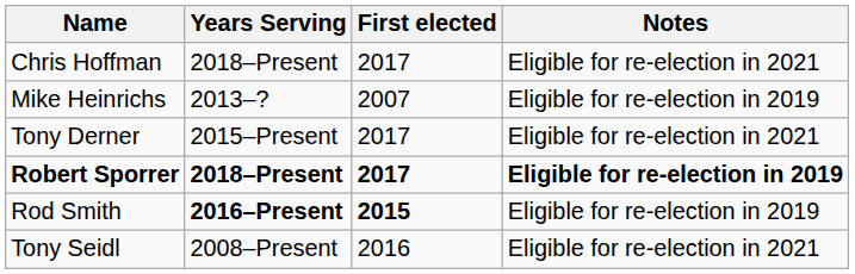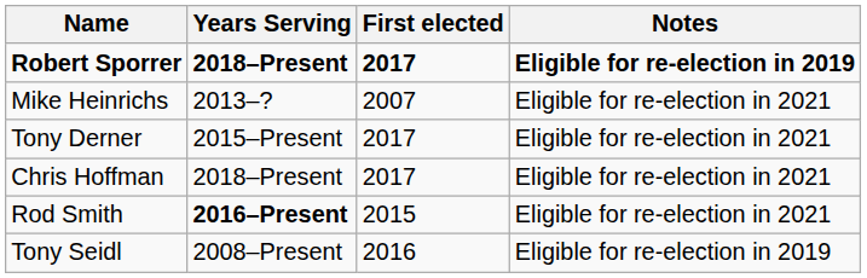 <table class="wikitable">
 <tr>
 <th>Name</th>
 <th>Years Serving</th>
 <th>First elected</th>
 <th>Notes</th>
 </tr>
 <tr>
-<td>Chris Hoffman</td>
-<td>2018–Present</td>
-<td>2017</td>
-<td>Eligible for re-election in 2021</td>
+<td><strong>Robert Sporrer</strong></td>
+<td><strong>2018–Present</strong></td>
+<td><strong>2017</strong></td>
+<td><strong>Eligible for re-election in 2019</strong></td>
 </tr>
 <tr>
 <td>Mike Heinrichs</td>
 <td>2013–?</td>
 <td>2007</td>
-<td>Eligible for re-election in 2019</td>
+<td>Eligible for re-election in 2021</td>
 </tr>
 <tr>
 <td>Tony Derner</td>
 <td>2015–Present</td>
 <td>2017</td>
 <td>Eligible for re-election in 2021</td>
 </tr>
 <tr>
-<td><strong>Robert Sporrer</strong></td>
-<td><strong>2018–Present</strong></td>
-<td><strong>2017</strong></td>
-<td><strong>Eligible for re-election in 2019</strong></td>
+<td>Chris Hoffman</td>
+<td>2018–Present</td>
+<td>2017</td>
+<td>Eligible for re-election in 2021</td>
 </tr>
 <tr>
 <td>Rod Smith</td>
 <td><strong>2016–Present</strong></td>
-<td><strong>2015</strong></td>
-<td>Eligible for re-election in 2019</td>
+<td>2015</td>
+<td>Eligible for re-election in 2021</td>
 </tr>
 <tr>
 <td>Tony Seidl</td>
 <td>2008–Present</td>
 <td>2016</td>
-<td>Eligible for re-election in 2021</td>
+<td>Eligible for re-election in 2019</td>
 </tr>
 </table>
